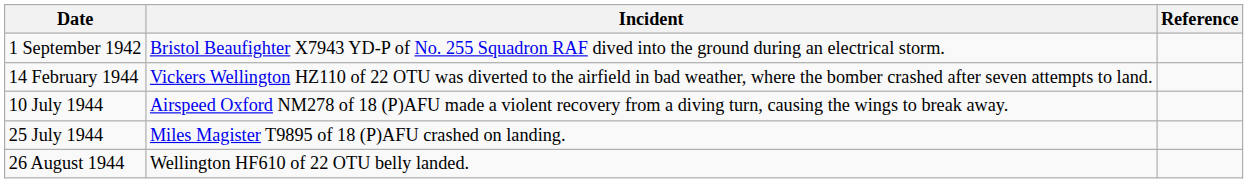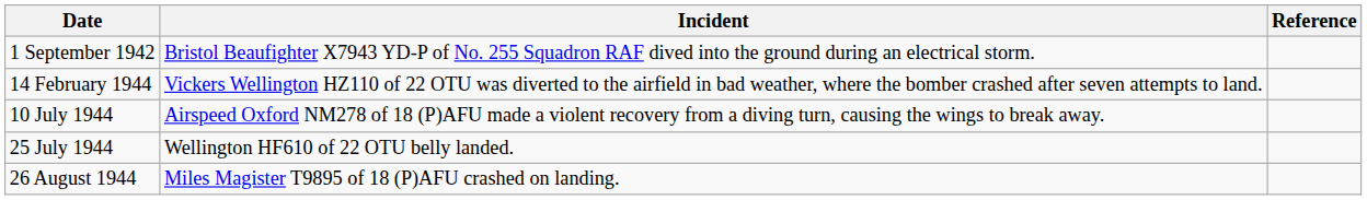 <table class="wikitable sortable">
 <tr>
 <th>Date</th>
 <th>Incident</th>
 <th>Reference</th>
 </tr>
 <tr>
 <td>1 September 1942</td>
 <td><a href='#'>Bristol Beaufighter</a> X7943 YD-P of <a href='#'>No. 255 Squadron RAF</a> dived into the ground during an electrical storm.</td>
 <td></td>
 </tr>
 <tr>
 <td>14 February 1944</td>
 <td><a href='#'>Vickers Wellington</a> HZ110 of 22 OTU was diverted to the airfield in bad weather, where the bomber crashed after seven attempts to land.</td>
 <td></td>
 </tr>
 <tr>
 <td>10 July 1944</td>
 <td><a href='#'>Airspeed Oxford</a> NM278 of 18 (P)AFU made a violent recovery from a diving turn, causing the wings to break away.</td>
 <td></td>
 </tr>
 <tr>
 <td>25 July 1944</td>
-<td><a href='#'>Miles Magister</a> T9895 of 18 (P)AFU crashed on landing.</td>
+<td>Wellington HF610 of 22 OTU belly landed.</td>
 <td></td>
 </tr>
 <tr>
 <td>26 August 1944</td>
-<td>Wellington HF610 of 22 OTU belly landed.</td>
+<td><a href='#'>Miles Magister</a> T9895 of 18 (P)AFU crashed on landing.</td>
 <td></td>
 </tr>
 </table>
